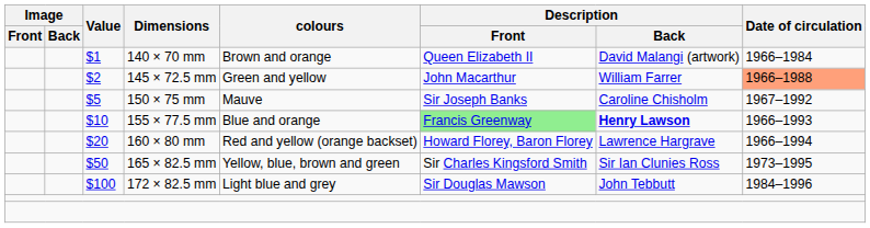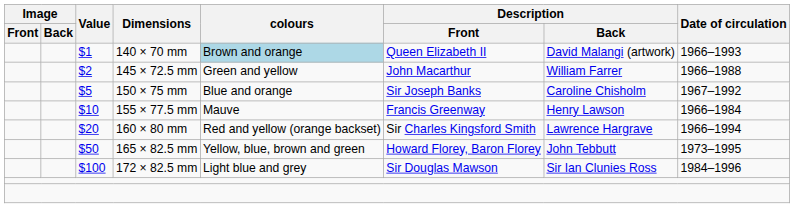 <table class="wikitable">
 <tr>
 <th colspan="2">Image</th>
 <th rowspan="2">Value</th>
 <th rowspan="2">Dimensions</th>
 <th rowspan="2">colours</th>
 <th colspan="2">Description</th>
 <th rowspan="2">Date of circulation</th>
 </tr>
 <tr>
 <th>Front</th>
 <th>Back</th>
 <th>Front</th>
 <th>Back</th>
 </tr>
 <tr>
 <td></td>
 <td></td>
 <td><a href='#'>$1</a></td>
 <td>140 × 70 mm</td>
-<td>Brown and orange</td>
+<td style="background: lightblue;">Brown and orange</td>
 <td><a href='#'>Queen Elizabeth II</a></td>
 <td><a href='#'>David Malangi</a> (artwork)</td>
-<td>1966–1984</td>
+<td>1966–1993</td>
 </tr>
 <tr>
 <td></td>
 <td></td>
 <td><a href='#'>$2</a></td>
 <td>145 × 72.5 mm</td>
 <td>Green and yellow</td>
 <td><a href='#'>John Macarthur</a></td>
 <td><a href='#'>William Farrer</a></td>
-<td style="background: lightsalmon;">1966–1988</td>
+<td>1966–1988</td>
 </tr>
 <tr>
 <td></td>
 <td></td>
 <td><a href='#'>$5</a></td>
 <td>150 × 75 mm</td>
-<td>Mauve</td>
+<td>Blue and orange</td>
 <td><a href='#'>Sir Joseph Banks</a></td>
 <td><a href='#'>Caroline Chisholm</a></td>
 <td>1967–1992</td>
 </tr>
 <tr>
 <td></td>
 <td></td>
 <td><a href='#'>$10</a></td>
 <td>155 × 77.5 mm</td>
-<td>Blue and orange</td>
-<td style="background: lightgreen;"><a href='#'>Francis Greenway</a></td>
-<td><strong><a href='#'>Henry Lawson</a></strong></td>
-<td>1966–1993</td>
+<td>Mauve</td>
+<td><a href='#'>Francis Greenway</a></td>
+<td><a href='#'>Henry Lawson</a></td>
+<td>1966–1984</td>
 </tr>
 <tr>
 <td></td>
 <td></td>
 <td><a href='#'>$20</a></td>
 <td>160 × 80 mm</td>
 <td>Red and yellow (orange backset)</td>
-<td><a href='#'>Howard Florey, Baron Florey</a></td>
+<td>Sir <a href='#'>Charles Kingsford Smith</a></td>
 <td><a href='#'>Lawrence Hargrave</a></td>
 <td>1966–1994</td>
 </tr>
 <tr>
 <td></td>
 <td></td>
 <td><a href='#'>$50</a></td>
 <td>165 × 82.5 mm</td>
 <td>Yellow, blue, brown and green</td>
-<td>Sir <a href='#'>Charles Kingsford Smith</a></td>
-<td><a href='#'>Sir Ian Clunies Ross</a></td>
+<td><a href='#'>Howard Florey, Baron Florey</a></td>
+<td><a href='#'>John Tebbutt</a></td>
 <td>1973–1995</td>
 </tr>
 <tr>
 <td></td>
 <td></td>
 <td><a href='#'>$100</a></td>
 <td>172 × 82.5 mm</td>
 <td>Light blue and grey</td>
 <td><a href='#'>Sir Douglas Mawson</a></td>
-<td><a href='#'>John Tebbutt</a></td>
+<td><a href='#'>Sir Ian Clunies Ross</a></td>
 <td>1984–1996</td>
 </tr>
 <tr>
 <td colspan="8"></td>
 </tr>
 <tr>
 <td colspan="12"><br></td>
 </tr>
 </table>
